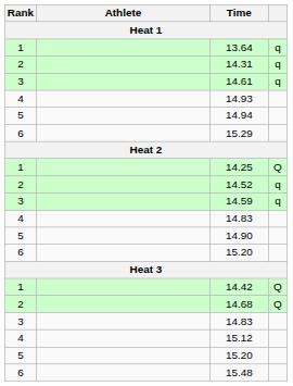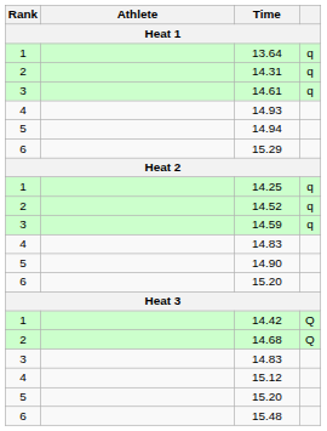 <table class=wikitable style="text-align:center">
 <tr>
 <th width=40>Rank</th>
 <th width=250>Athlete</th>
 <th width=80>Time</th>
 <th width=20></th>
 </tr>
 <tr>
 <th colspan=4>Heat 1</th>
 </tr>
 <tr bgcolor="ccffcc">
 <td>1</td>
 <td align=left></td>
 <td>13.64</td>
 <td>q</td>
 </tr>
 <tr bgcolor="ccffcc">
 <td>2</td>
 <td align=left></td>
 <td>14.31</td>
 <td>q</td>
 </tr>
 <tr bgcolor="ccffcc">
 <td>3</td>
 <td align=left></td>
 <td>14.61</td>
 <td>q</td>
 </tr>
 <tr>
 <td>4</td>
 <td align=left></td>
 <td>14.93</td>
 <td></td>
 </tr>
 <tr>
 <td>5</td>
 <td align=left></td>
 <td>14.94</td>
 <td></td>
 </tr>
 <tr>
 <td>6</td>
 <td align=left></td>
 <td>15.29</td>
 <td></td>
 </tr>
 <tr>
 <th colspan=4>Heat 2</th>
 </tr>
 <tr bgcolor="ccffcc">
 <td>1</td>
 <td align=left></td>
 <td>14.25</td>
-<td>Q</td>
+<td>q</td>
 </tr>
 <tr bgcolor="ccffcc">
 <td>2</td>
 <td align=left></td>
 <td>14.52</td>
 <td>q</td>
 </tr>
 <tr bgcolor="ccffcc">
 <td>3</td>
 <td align=left></td>
 <td>14.59</td>
 <td>q</td>
 </tr>
 <tr>
 <td>4</td>
 <td align=left></td>
 <td>14.83</td>
 <td></td>
 </tr>
 <tr>
 <td>5</td>
 <td align=left></td>
 <td>14.90</td>
 <td></td>
 </tr>
 <tr>
 <td>6</td>
 <td align=left></td>
 <td>15.20</td>
 <td></td>
 </tr>
 <tr>
 <th colspan=4>Heat 3</th>
 </tr>
 <tr bgcolor="ccffcc">
 <td>1</td>
 <td align=left></td>
 <td>14.42</td>
 <td>Q</td>
 </tr>
 <tr bgcolor="ccffcc">
 <td>2</td>
 <td align=left></td>
 <td>14.68</td>
 <td>Q</td>
 </tr>
 <tr>
 <td>3</td>
 <td align=left></td>
 <td>14.83</td>
 <td></td>
 </tr>
 <tr>
 <td>4</td>
 <td align=left></td>
 <td>15.12</td>
 <td></td>
 </tr>
 <tr>
 <td>5</td>
 <td align=left></td>
 <td>15.20</td>
 <td></td>
 </tr>
 <tr>
 <td>6</td>
 <td align=left></td>
 <td>15.48</td>
 <td></td>
 </tr>
 </table>
